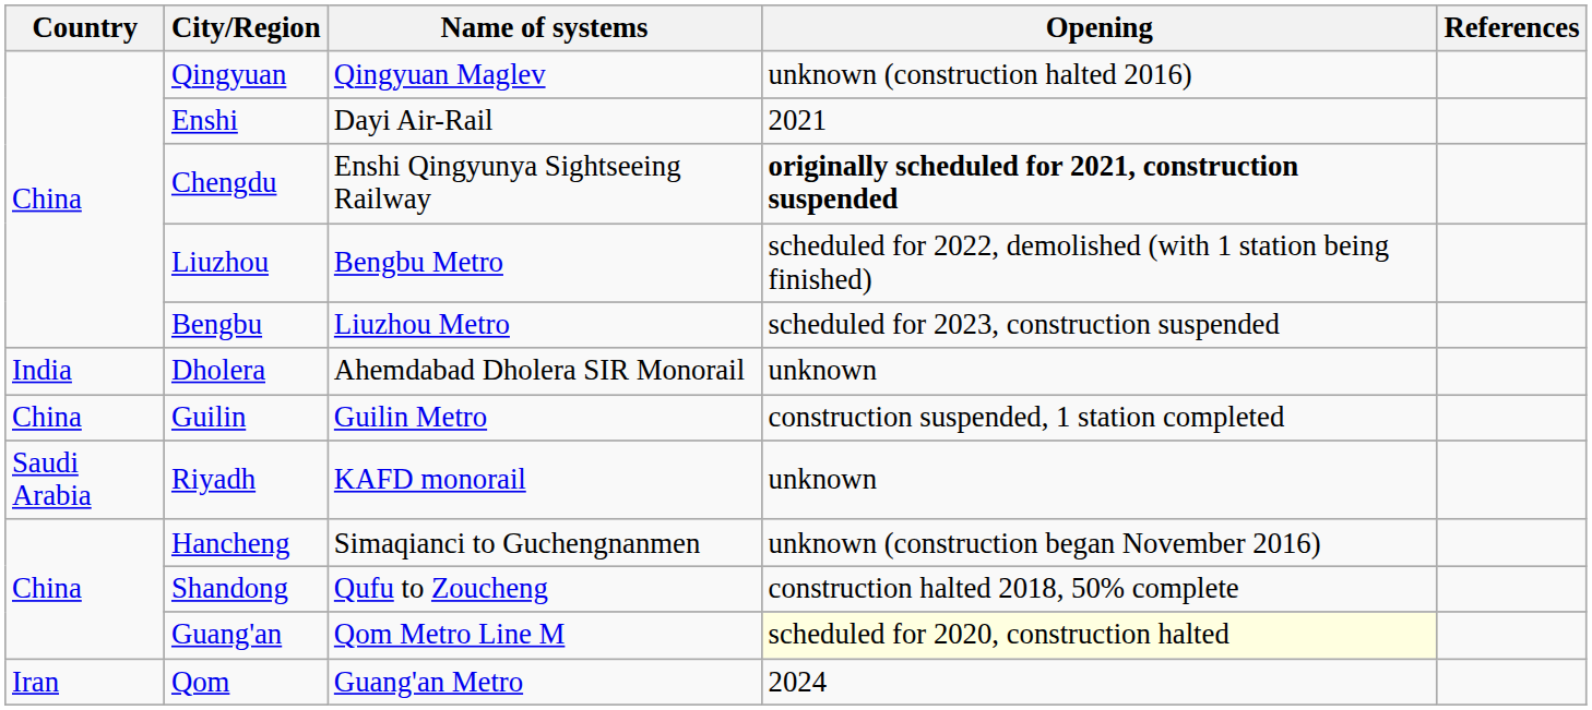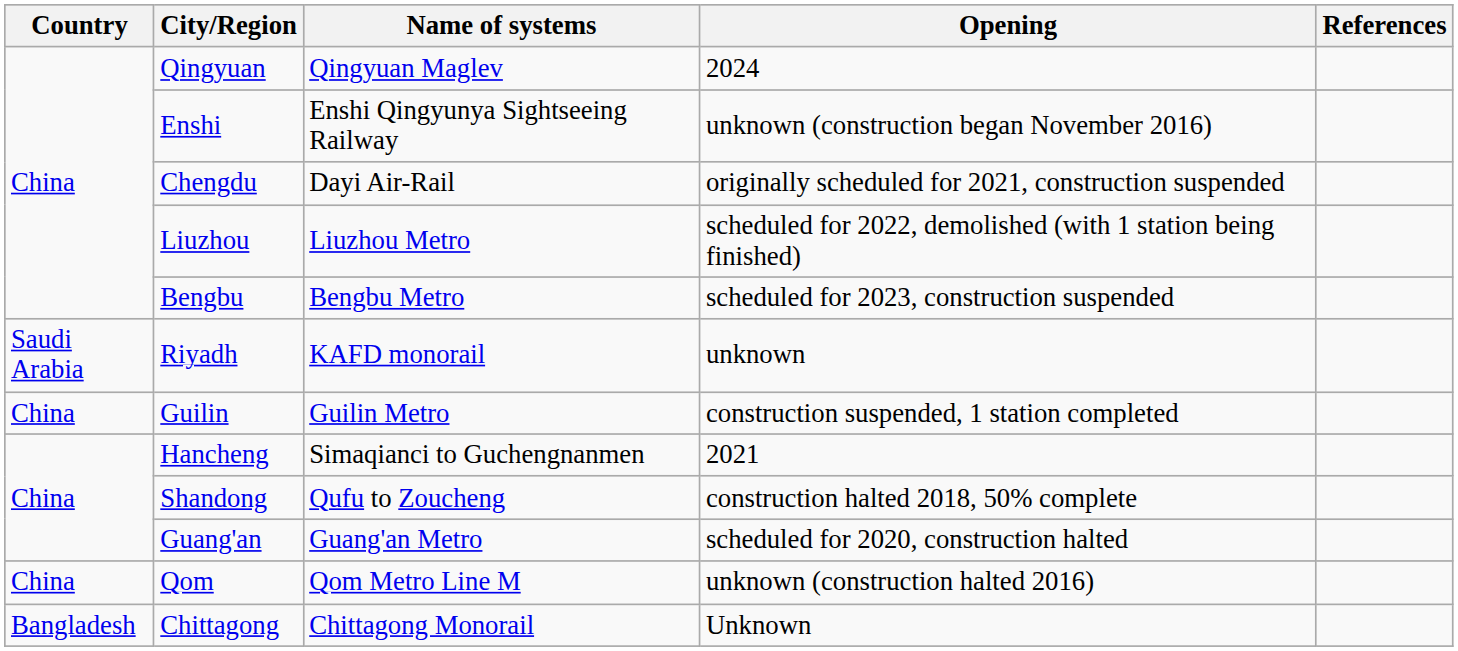 <table class="wikitable">
 <tr>
 <th>Country</th>
 <th>City/Region</th>
 <th>Name of systems</th>
 <th>Opening</th>
 <th>References</th>
 </tr>
 <tr>
 <td rowspan="5"> <a href='#'>China</a></td>
 <td><a href='#'>Qingyuan</a></td>
 <td><a href='#'>Qingyuan Maglev</a></td>
-<td>unknown (construction halted 2016)</td>
+<td>2024</td>
 <td></td>
 </tr>
 <tr>
 <td><a href='#'>Enshi</a></td>
-<td>Dayi Air-Rail</td>
-<td>2021</td>
+<td>Enshi Qingyunya Sightseeing Railway</td>
+<td>unknown (construction began November 2016)</td>
 <td></td>
 </tr>
 <tr>
 <td><a href='#'>Chengdu</a></td>
-<td>Enshi Qingyunya Sightseeing Railway</td>
-<td><strong>originally scheduled for 2021, construction suspended</strong></td>
+<td>Dayi Air-Rail</td>
+<td>originally scheduled for 2021, construction suspended</td>
 <td></td>
 </tr>
 <tr>
 <td><a href='#'>Liuzhou</a></td>
-<td><a href='#'>Bengbu Metro</a></td>
+<td><a href='#'>Liuzhou Metro</a></td>
 <td>scheduled for 2022, demolished (with 1 station being finished)</td>
 <td></td>
 </tr>
 <tr>
 <td><a href='#'>Bengbu</a></td>
-<td><a href='#'>Liuzhou Metro</a></td>
+<td><a href='#'>Bengbu Metro</a></td>
 <td>scheduled for 2023, construction suspended</td>
 <td></td>
 </tr>
 <tr>
-<td> <a href='#'>India</a></td>
-<td><a href='#'>Dholera</a></td>
-<td>Ahemdabad Dholera SIR Monorail</td>
+<td> <a href='#'>Saudi Arabia</a></td>
+<td><a href='#'>Riyadh</a></td>
+<td><a href='#'>KAFD monorail</a></td>
 <td>unknown</td>
 <td></td>
 </tr>
 <tr>
 <td> <a href='#'>China</a></td>
 <td><a href='#'>Guilin</a></td>
 <td><a href='#'>Guilin Metro</a></td>
 <td>construction suspended, 1 station completed</td>
 <td></td>
 </tr>
 <tr>
-<td> <a href='#'>Saudi Arabia</a></td>
-<td><a href='#'>Riyadh</a></td>
-<td><a href='#'>KAFD monorail</a></td>
-<td>unknown</td>
-<td></td>
-</tr>
-<tr>
 <td rowspan="3"> <a href='#'>China</a></td>
 <td><a href='#'>Hancheng</a></td>
 <td>Simaqianci to Guchengnanmen</td>
-<td>unknown (construction began November 2016)</td>
+<td>2021</td>
 <td></td>
 </tr>
 <tr>
 <td><a href='#'>Shandong</a></td>
 <td><a href='#'>Qufu</a> to <a href='#'>Zoucheng</a></td>
 <td>construction halted 2018, 50% complete</td>
 <td></td>
 </tr>
 <tr>
 <td><a href='#'>Guang'an</a></td>
-<td><a href='#'>Qom Metro Line M</a></td>
-<td style="background: lightyellow;">scheduled for 2020, construction halted</td>
+<td><a href='#'>Guang'an Metro</a></td>
+<td>scheduled for 2020, construction halted</td>
 <td></td>
 </tr>
 <tr>
-<td> <a href='#'>Iran</a></td>
+<td> <a href='#'>China</a></td>
 <td><a href='#'>Qom</a></td>
-<td><a href='#'>Guang'an Metro</a></td>
-<td>2024</td>
+<td><a href='#'>Qom Metro Line M</a></td>
+<td>unknown (construction halted 2016)</td>
+<td></td>
+</tr>
+<tr>
+<td>  <a href='#'>Bangladesh</a></td>
+<td><a href='#'>Chittagong</a></td>
+<td><a href='#'>Chittagong Monorail</a></td>
+<td>Unknown</td>
 <td></td>
 </tr>
 </table>
